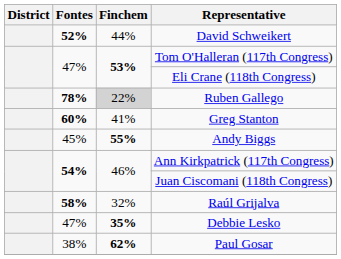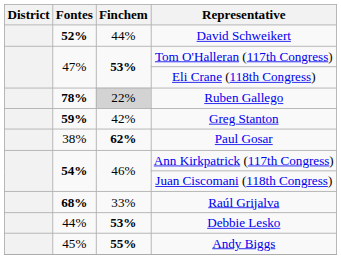 <table class="wikitable sortable">
 <tr>
 <th>District</th>
 <th>Fontes</th>
 <th>Finchem</th>
 <th>Representative</th>
 </tr>
 <tr align="center">
 <th></th>
 <td><strong>52%</strong></td>
 <td>44%</td>
 <td><a href='#'>David Schweikert</a></td>
 </tr>
 <tr align="center">
 <th rowspan="2" ></th>
 <td rowspan="2">47%</td>
 <td rowspan="2"><strong>53%</strong></td>
 <td><a href='#'>Tom O'Halleran</a> (<a href='#'>117th Congress</a>)</td>
 </tr>
 <tr align="center">
 <td><a href='#'>Eli Crane</a>  (<a href='#'>118th Congress</a>)</td>
 </tr>
 <tr align="center">
 <th rowspan="" ></th>
 <td rowspan=""><strong>78%</strong></td>
 <td rowspan="" style="background: lightgrey;">22%</td>
 <td><a href='#'>Ruben Gallego</a></td>
 </tr>
 <tr align="center">
 <th></th>
-<td><strong>60%</strong></td>
-<td>41%</td>
+<td><strong>59%</strong></td>
+<td>42%</td>
 <td><a href='#'>Greg Stanton</a></td>
 </tr>
 <tr align="center">
-<th rowspan="" ></th>
-<td rowspan="">45%</td>
-<td rowspan=""><strong>55%</strong></td>
-<td><a href='#'>Andy Biggs</a></td>
+<th></th>
+<td>38%</td>
+<td><strong>62%</strong></td>
+<td><a href='#'>Paul Gosar</a></td>
 </tr>
 <tr align="center">
 <th rowspan="2" ></th>
 <td rowspan="2"><strong>54%</strong></td>
 <td rowspan="2">46%</td>
 <td><a href='#'>Ann Kirkpatrick</a> (<a href='#'>117th Congress</a>)</td>
 </tr>
 <tr align="center">
 <td><a href='#'>Juan Ciscomani</a> (<a href='#'>118th Congress</a>)</td>
 </tr>
 <tr align="center">
 <th rowspan="" ></th>
-<td rowspan=""><strong>58%</strong></td>
-<td rowspan="">32%</td>
+<td rowspan=""><strong>68%</strong></td>
+<td rowspan="">33%</td>
 <td><a href='#'>Raúl Grijalva</a></td>
 </tr>
 <tr align="center">
 <th></th>
-<td>47%</td>
-<td><strong>35%</strong></td>
+<td>44%</td>
+<td><strong>53%</strong></td>
 <td><a href='#'>Debbie Lesko</a></td>
 </tr>
 <tr align="center">
-<th></th>
-<td>38%</td>
-<td><strong>62%</strong></td>
-<td><a href='#'>Paul Gosar</a></td>
+<th rowspan="" ></th>
+<td rowspan="">45%</td>
+<td rowspan=""><strong>55%</strong></td>
+<td><a href='#'>Andy Biggs</a></td>
 </tr>
 <tr align="center">
 </tr>
 </table>
